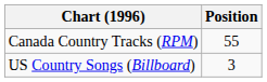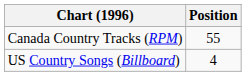 <table class="wikitable sortable">
 <tr>
 <th scope="col">Chart (1996)</th>
 <th scope="col">Position</th>
 </tr>
 <tr>
 <td>Canada Country Tracks (<em><a href='#'>RPM</a></em>)</td>
 <td align="center">55</td>
 </tr>
 <tr>
 <td>US <a href='#'>Country Songs</a> (<em><a href='#'>Billboard</a></em>)</td>
-<td align="center">3</td>
+<td align="center">4</td>
 </tr>
 </table>
